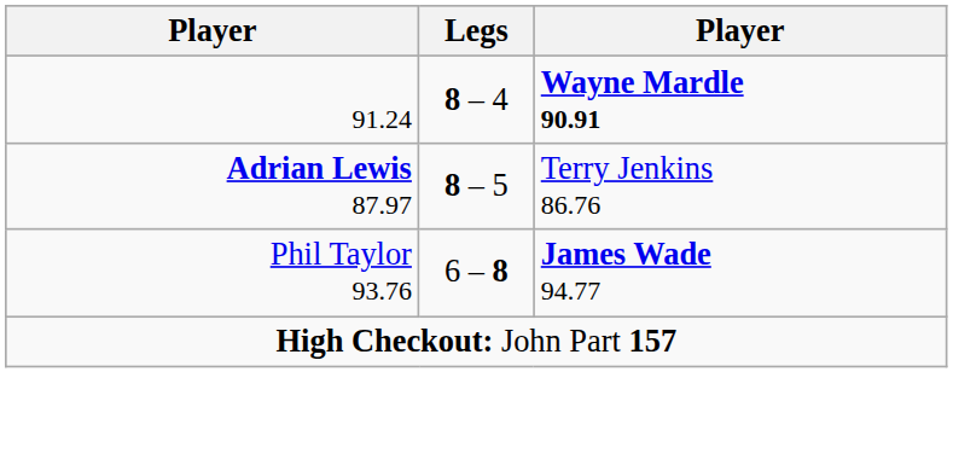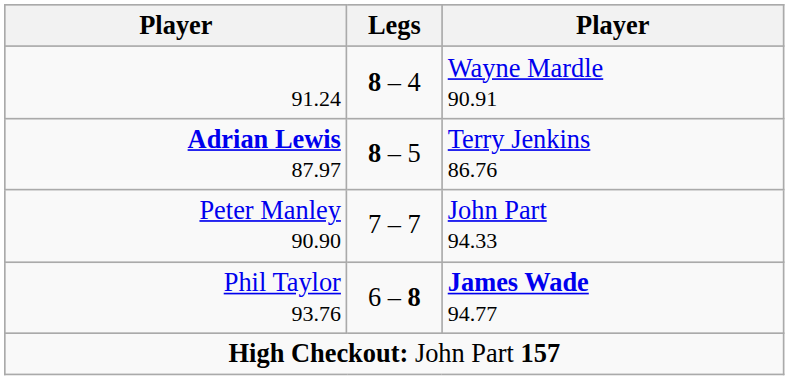 <table class=wikitable style="text-align:center">
 <tr>
 <th width=200>Player</th>
 <th width=50>Legs</th>
 <th width=200>Player</th>
 </tr>
 <tr align=left>
 <td align=right> <br> <small><span>91.24</span></small></td>
 <td align=center><strong>8</strong> – 4</td>
-<td><strong> <a href='#'>Wayne Mardle</a> <br> <small><span>90.91</span></small></strong></td>
+<td> <a href='#'>Wayne Mardle</a> <br> <small><span>90.91</span></small></td>
 </tr>
 <tr align=left>
 <td align=right><strong><a href='#'>Adrian Lewis</a></strong>  <br> <small><span>87.97</span></small></td>
 <td align=center><strong>8</strong> – 5</td>
 <td> <a href='#'>Terry Jenkins</a> <br> <small><span>86.76</span></small></td>
+</tr>
+<tr align=left>
+<td align=right><a href='#'>Peter Manley</a>  <br> <small><span>90.90</span></small></td>
+<td align=center>7 – 7</td>
+<td> <a href='#'>John Part</a> <br> <small><span>94.33</span></small></td>
 </tr>
 <tr align=left>
 <td align=right><a href='#'>Phil Taylor</a>  <br> <small><span>93.76</span></small></td>
 <td align=center>6 – <strong>8</strong></td>
 <td> <strong><a href='#'>James Wade</a></strong> <br> <small><span>94.77</span></small></td>
 </tr>
 <tr align=center>
 <td colspan="3"><strong>High Checkout:</strong> John Part <strong>157</strong></td>
 </tr>
 </table>
